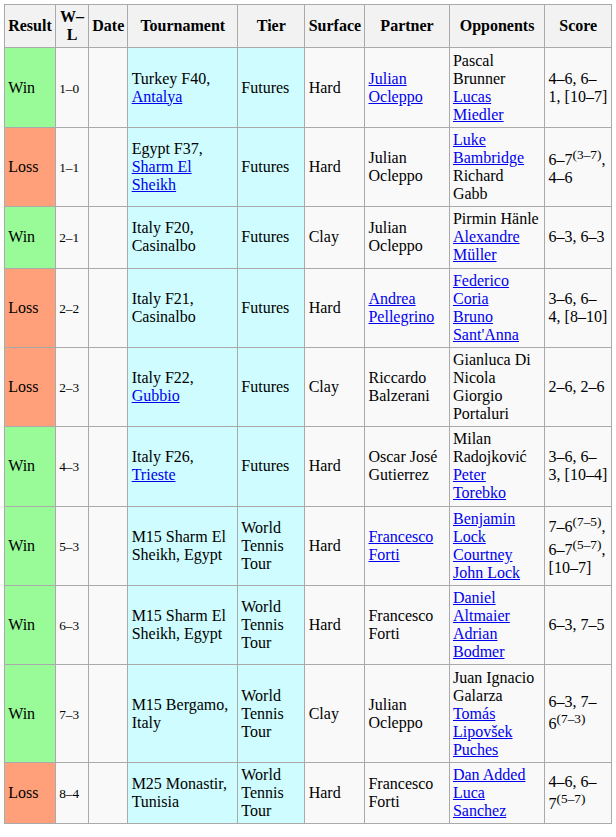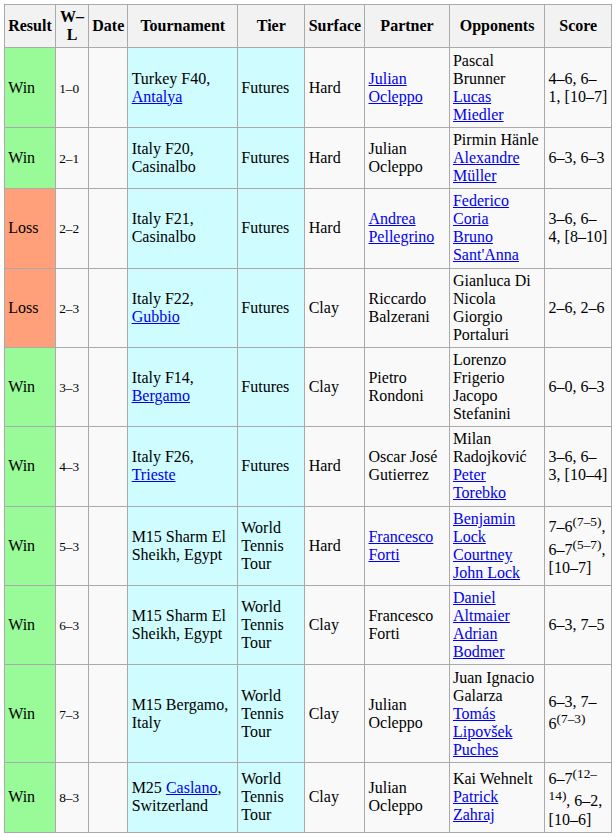 <table class="sortable wikitable">
 <tr>
 <th>Result</th>
 <th class="unsortable">W–L</th>
 <th>Date</th>
 <th>Tournament</th>
 <th>Tier</th>
 <th>Surface</th>
 <th>Partner</th>
 <th>Opponents</th>
 <th class="unsortable">Score</th>
 </tr>
 <tr>
 <td bgcolor=98FB98>Win</td>
 <td><small>1–0</small></td>
 <td></td>
 <td style="background:#cffcff;">Turkey F40, <a href='#'>Antalya</a></td>
 <td style="background:#cffcff;">Futures</td>
 <td>Hard</td>
 <td> <a href='#'>Julian Ocleppo</a></td>
 <td> Pascal Brunner<br> <a href='#'>Lucas Miedler</a></td>
 <td>4–6, 6–1, [10–7]</td>
 </tr>
 <tr>
-<td bgcolor=FFA07A>Loss</td>
-<td><small>1–1</small></td>
-<td></td>
-<td style="background:#cffcff;">Egypt F37, <a href='#'>Sharm El Sheikh</a></td>
-<td style="background:#cffcff;">Futures</td>
-<td>Hard</td>
-<td> Julian Ocleppo</td>
-<td> <a href='#'>Luke Bambridge</a><br> Richard Gabb</td>
-<td>6–7<sup>(3–7)</sup>, 4–6</td>
-</tr>
-<tr>
 <td bgcolor=98FB98>Win</td>
 <td><small>2–1</small></td>
 <td></td>
 <td style="background:#cffcff;">Italy F20, Casinalbo</td>
 <td style="background:#cffcff;">Futures</td>
-<td>Clay</td>
+<td>Hard</td>
 <td> Julian Ocleppo</td>
 <td> Pirmin Hänle<br> <a href='#'>Alexandre Müller</a></td>
 <td>6–3, 6–3</td>
 </tr>
 <tr>
 <td bgcolor=FFA07A>Loss</td>
 <td><small>2–2</small></td>
 <td></td>
 <td style="background:#cffcff;">Italy F21, Casinalbo</td>
 <td style="background:#cffcff;">Futures</td>
 <td>Hard</td>
 <td> <a href='#'>Andrea Pellegrino</a></td>
 <td> <a href='#'>Federico Coria</a><br> <a href='#'>Bruno Sant'Anna</a></td>
 <td>3–6, 6–4, [8–10]</td>
 </tr>
 <tr>
 <td bgcolor=FFA07A>Loss</td>
 <td><small>2–3</small></td>
 <td></td>
 <td style="background:#cffcff;">Italy F22, <a href='#'>Gubbio</a></td>
 <td style="background:#cffcff;">Futures</td>
 <td>Clay</td>
 <td> Riccardo Balzerani</td>
 <td> Gianluca Di Nicola<br> Giorgio Portaluri</td>
 <td>2–6, 2–6</td>
+</tr>
+<tr>
+<td bgcolor=98FB98>Win</td>
+<td><small>3–3</small></td>
+<td></td>
+<td style="background:#cffcff;">Italy F14, <a href='#'>Bergamo</a></td>
+<td style="background:#cffcff;">Futures</td>
+<td>Clay</td>
+<td> Pietro Rondoni</td>
+<td> Lorenzo Frigerio<br> Jacopo Stefanini</td>
+<td>6–0, 6–3</td>
 </tr>
 <tr>
 <td bgcolor=98FB98>Win</td>
 <td><small>4–3</small></td>
 <td></td>
 <td style="background:#cffcff;">Italy F26, <a href='#'>Trieste</a></td>
 <td style="background:#cffcff;">Futures</td>
 <td>Hard</td>
 <td> Oscar José Gutierrez</td>
 <td> Milan Radojković<br> <a href='#'>Peter Torebko</a></td>
 <td>3–6, 6–3, [10–4]</td>
 </tr>
 <tr>
 <td bgcolor=98FB98>Win</td>
 <td><small>5–3</small></td>
 <td></td>
 <td style="background:#cffcff;">M15 Sharm El Sheikh, Egypt</td>
 <td style="background:#cffcff;">World Tennis Tour</td>
 <td>Hard</td>
 <td> <a href='#'>Francesco Forti</a></td>
 <td> <a href='#'>Benjamin Lock</a><br> <a href='#'>Courtney John Lock</a></td>
 <td>7–6<sup>(7–5)</sup>, 6–7<sup>(5–7)</sup>, [10–7]</td>
 </tr>
 <tr>
 <td bgcolor=98FB98>Win</td>
 <td><small>6–3</small></td>
 <td></td>
 <td style="background:#cffcff;">M15 Sharm El Sheikh, Egypt</td>
 <td style="background:#cffcff;">World Tennis Tour</td>
-<td>Hard</td>
+<td>Clay</td>
 <td> Francesco Forti</td>
 <td> <a href='#'>Daniel Altmaier</a><br> <a href='#'>Adrian Bodmer</a></td>
 <td>6–3, 7–5</td>
 </tr>
 <tr>
 <td bgcolor=98FB98>Win</td>
 <td><small>7–3</small></td>
 <td></td>
 <td style="background:#cffcff;">M15 Bergamo, Italy</td>
 <td style="background:#cffcff;">World Tennis Tour</td>
 <td>Clay</td>
 <td> Julian Ocleppo</td>
 <td> Juan Ignacio Galarza<br> <a href='#'>Tomás Lipovšek Puches</a></td>
 <td>6–3, 7–6<sup>(7–3)</sup></td>
 </tr>
 <tr>
-<td bgcolor=FFA07A>Loss</td>
-<td><small>8–4</small></td>
+<td bgcolor=98FB98>Win</td>
+<td><small>8–3</small></td>
 <td></td>
-<td style="background:#cffcff;">M25 Monastir, Tunisia</td>
+<td style="background:#cffcff;">M25 <a href='#'>Caslano</a>, Switzerland</td>
 <td style="background:#cffcff;">World Tennis Tour</td>
-<td>Hard</td>
-<td> Francesco Forti</td>
-<td> <a href='#'>Dan Added</a><br> <a href='#'>Luca Sanchez</a></td>
-<td>4–6, 6–7<sup>(5–7)</sup></td>
+<td>Clay</td>
+<td> Julian Ocleppo</td>
+<td> Kai Wehnelt<br> <a href='#'>Patrick Zahraj</a></td>
+<td>6–7<sup>(12–14)</sup>, 6–2, [10–6]</td>
 </tr>
 </table>
